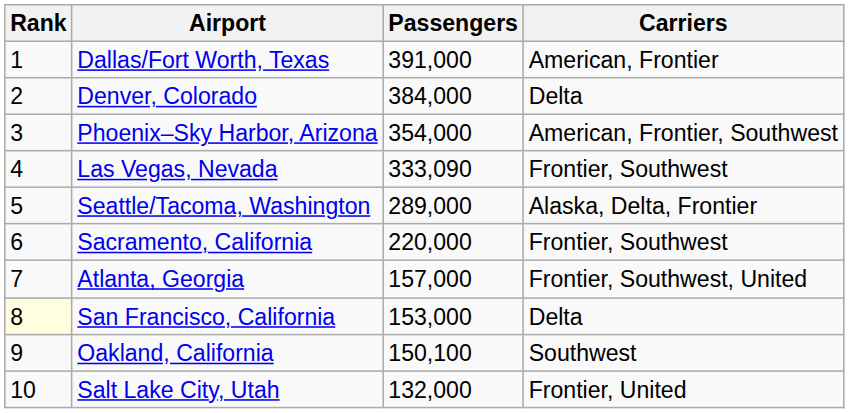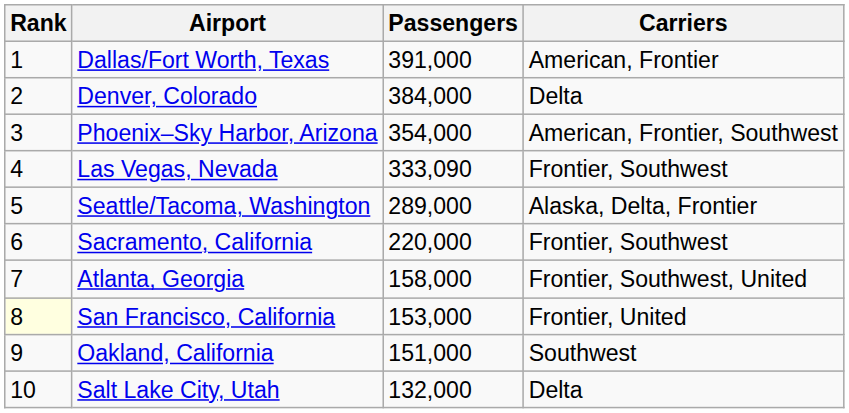 <table class="wikitable sortable" style="font-size: 95%" width= align=>
 <tr>
 <th>Rank</th>
 <th>Airport</th>
 <th>Passengers</th>
 <th>Carriers</th>
 </tr>
 <tr>
 <td>1</td>
 <td><a href='#'>Dallas/Fort Worth, Texas</a></td>
 <td>391,000</td>
 <td>American, Frontier</td>
 </tr>
 <tr>
 <td>2</td>
 <td><a href='#'>Denver, Colorado</a></td>
 <td>384,000</td>
 <td>Delta</td>
 </tr>
 <tr>
 <td>3</td>
 <td><a href='#'>Phoenix–Sky Harbor, Arizona</a></td>
 <td>354,000</td>
 <td>American, Frontier, Southwest</td>
 </tr>
 <tr>
 <td>4</td>
 <td><a href='#'>Las Vegas, Nevada</a></td>
 <td>333,090</td>
 <td>Frontier, Southwest</td>
 </tr>
 <tr>
 <td>5</td>
 <td><a href='#'>Seattle/Tacoma, Washington</a></td>
 <td>289,000</td>
 <td>Alaska, Delta, Frontier</td>
 </tr>
 <tr>
 <td>6</td>
 <td><a href='#'>Sacramento, California</a></td>
 <td>220,000</td>
 <td>Frontier, Southwest</td>
 </tr>
 <tr>
 <td>7</td>
 <td><a href='#'>Atlanta, Georgia</a></td>
-<td>157,000</td>
+<td>158,000</td>
 <td>Frontier, Southwest, United</td>
 </tr>
 <tr>
 <td style="background: lightyellow;">8</td>
 <td><a href='#'>San Francisco, California</a></td>
 <td>153,000</td>
-<td>Delta</td>
+<td>Frontier, United</td>
 </tr>
 <tr>
 <td>9</td>
 <td><a href='#'>Oakland, California</a></td>
-<td>150,100</td>
+<td>151,000</td>
 <td>Southwest</td>
 </tr>
 <tr>
 <td>10</td>
 <td><a href='#'>Salt Lake City, Utah</a></td>
 <td>132,000</td>
-<td>Frontier, United</td>
+<td>Delta</td>
 </tr>
 </table>
